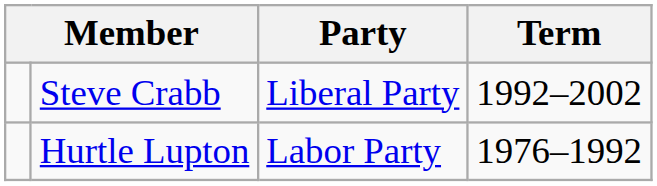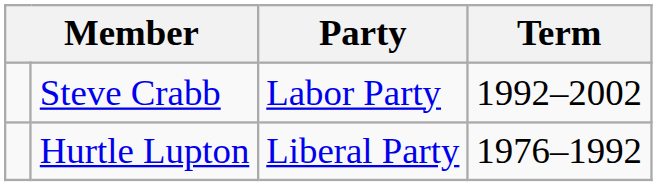 <table class="wikitable">
 <tr>
 <th colspan="2">Member</th>
 <th>Party</th>
 <th>Term</th>
 </tr>
 <tr>
 <td> </td>
 <td><a href='#'>Steve Crabb</a></td>
-<td><a href='#'>Liberal Party</a></td>
+<td><a href='#'>Labor Party</a></td>
 <td>1992–2002</td>
 </tr>
 <tr>
 <td> </td>
 <td><a href='#'>Hurtle Lupton</a></td>
-<td><a href='#'>Labor Party</a></td>
+<td><a href='#'>Liberal Party</a></td>
 <td>1976–1992</td>
 </tr>
 </table>
